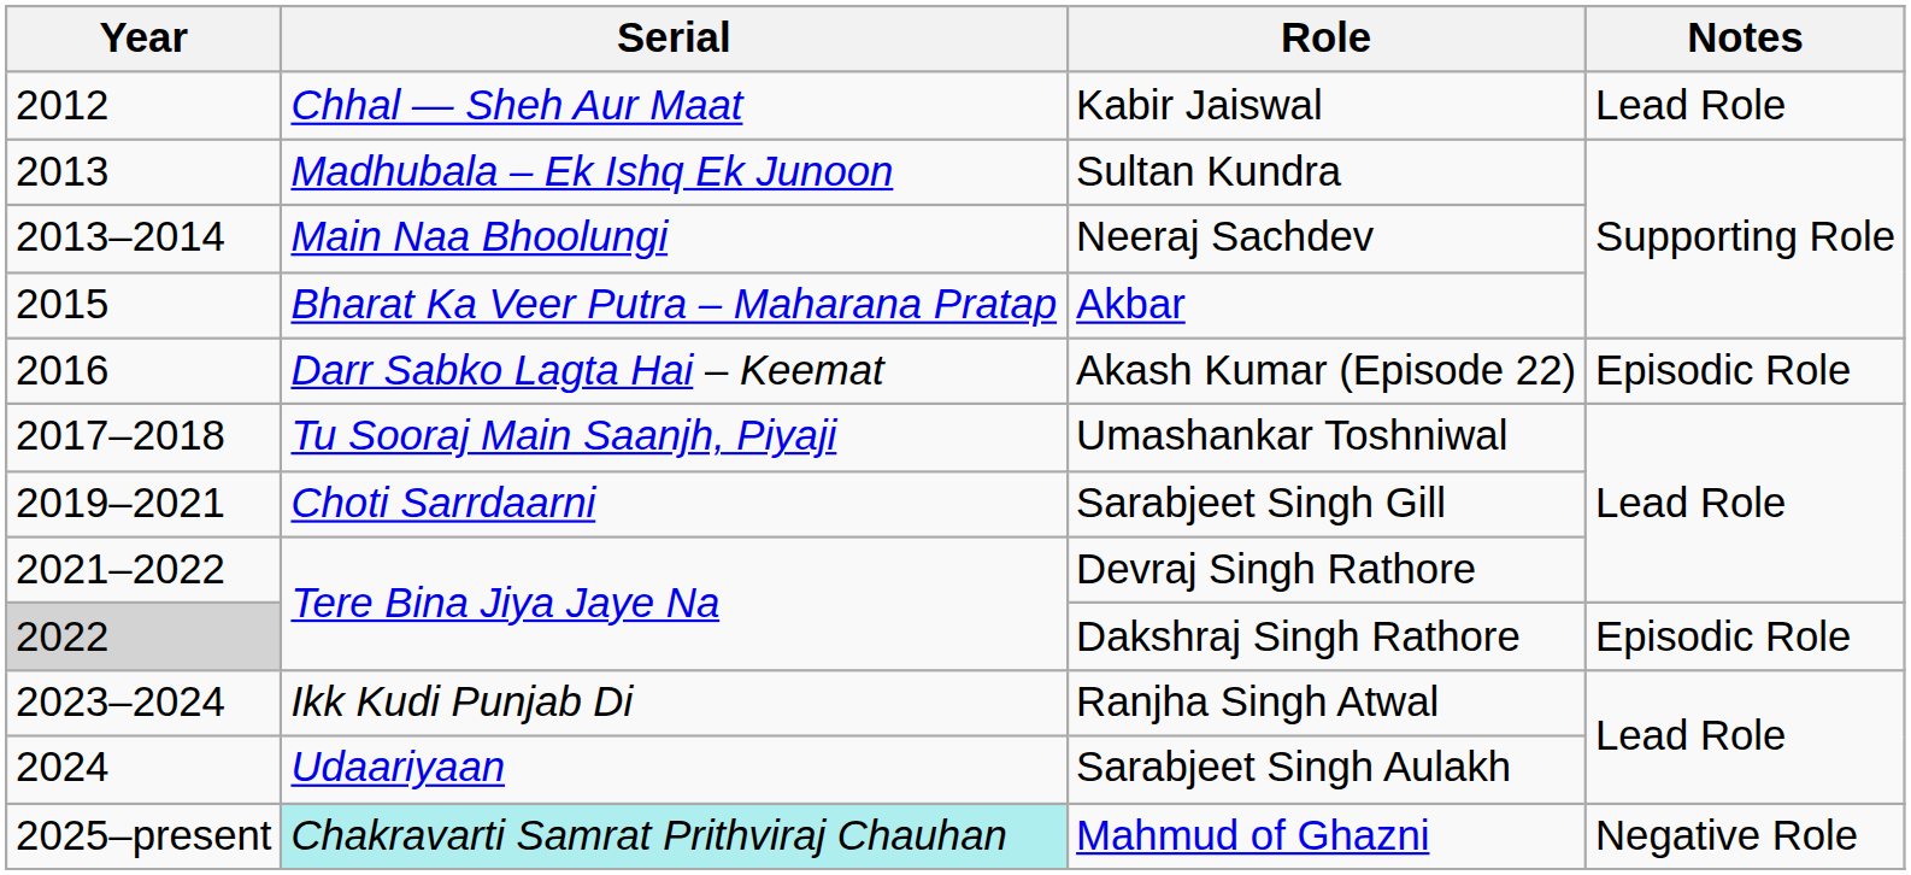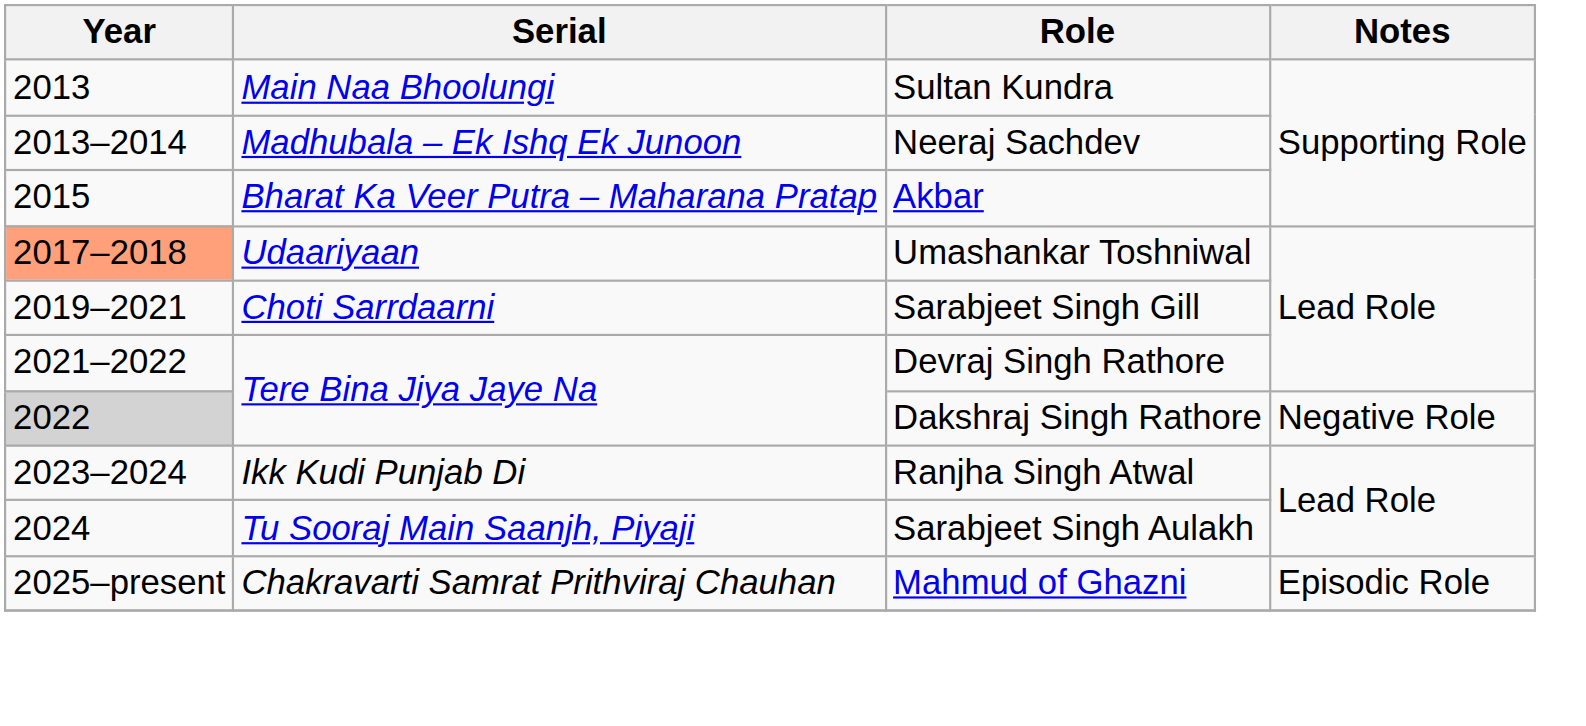 <table class="wikitable sortable">
 <tr>
 <th>Year</th>
 <th>Serial</th>
 <th>Role</th>
 <th>Notes</th>
 </tr>
 <tr>
-<td>2012</td>
-<td><em><a href='#'>Chhal — Sheh Aur Maat</a></em></td>
-<td>Kabir Jaiswal</td>
-<td>Lead Role</td>
-</tr>
-<tr>
 <td>2013</td>
-<td><em><a href='#'>Madhubala – Ek Ishq Ek Junoon</a></em></td>
+<td><em><a href='#'>Main Naa Bhoolungi</a></em></td>
 <td>Sultan Kundra</td>
 <td rowspan = "3">Supporting Role</td>
 </tr>
 <tr>
 <td>2013–2014</td>
-<td><em><a href='#'>Main Naa Bhoolungi</a></em></td>
+<td><em><a href='#'>Madhubala – Ek Ishq Ek Junoon</a></em></td>
 <td>Neeraj Sachdev</td>
 </tr>
 <tr>
 <td>2015</td>
 <td><em><a href='#'>Bharat Ka Veer Putra – Maharana Pratap</a></em></td>
 <td><a href='#'>Akbar</a></td>
 </tr>
 <tr>
-<td>2016</td>
-<td><em><a href='#'>Darr Sabko Lagta Hai</a></em> – <em>Keemat</em></td>
-<td>Akash Kumar (Episode 22)</td>
-<td>Episodic Role</td>
-</tr>
-<tr>
-<td>2017–2018</td>
-<td><em><a href='#'>Tu Sooraj Main Saanjh, Piyaji</a></em></td>
+<td style="background: lightsalmon;">2017–2018</td>
+<td><em><a href='#'>Udaariyaan</a></em></td>
 <td>Umashankar Toshniwal</td>
 <td rowspan = "3">Lead Role</td>
 </tr>
 <tr>
 <td>2019–2021</td>
 <td><em><a href='#'>Choti Sarrdaarni</a></em></td>
 <td>Sarabjeet Singh Gill</td>
 </tr>
 <tr>
 <td>2021–2022</td>
 <td rowspan = "2"><em><a href='#'>Tere Bina Jiya Jaye Na</a></em></td>
 <td>Devraj Singh Rathore</td>
 </tr>
 <tr>
 <td style="background: lightgrey;">2022</td>
 <td>Dakshraj Singh Rathore</td>
-<td>Episodic Role</td>
+<td>Negative Role</td>
 </tr>
 <tr>
 <td>2023–2024</td>
 <td><em>Ikk Kudi Punjab Di</em></td>
 <td>Ranjha Singh Atwal</td>
 <td rowspan = "2">Lead Role</td>
 </tr>
 <tr>
 <td>2024</td>
-<td><em><a href='#'>Udaariyaan</a></em></td>
+<td><em><a href='#'>Tu Sooraj Main Saanjh, Piyaji</a></em></td>
 <td>Sarabjeet Singh Aulakh</td>
 </tr>
 <tr>
 <td>2025–present</td>
-<td style="background: paleturquoise;"><em>Chakravarti Samrat Prithviraj Chauhan</em></td>
+<td><em>Chakravarti Samrat Prithviraj Chauhan</em></td>
 <td><a href='#'>Mahmud of Ghazni</a></td>
-<td>Negative Role</td>
+<td>Episodic Role</td>
 </tr>
 <tr>
 </tr>
 </table>
